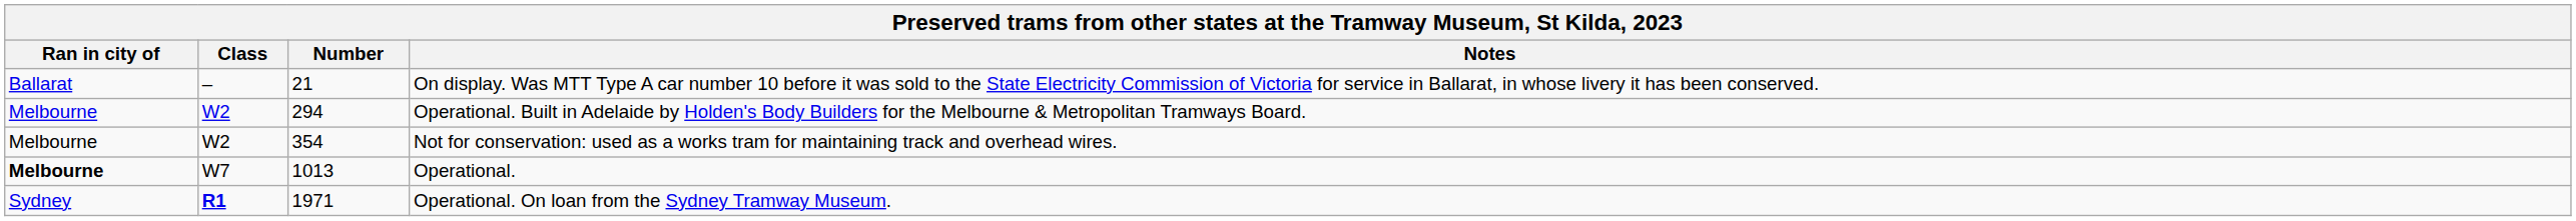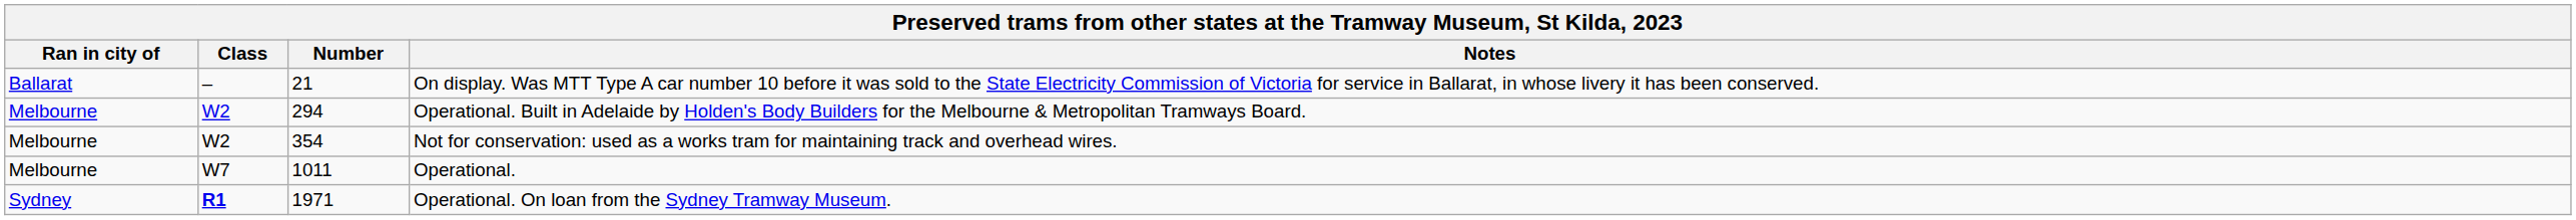 <table class="wikitable floatcenter" style= "width:95%; font-size: 86%; margin-top:3em; margin-left:1em; margin-right:2em; margin-bottom:2em">
 <tr>
 <th colspan= "4"><big><strong>Preserved trams from other states at the Tramway Museum, St Kilda, 2023</strong></big></th>
 </tr>
 <tr>
 <th>Ran in city of</th>
 <th>Class</th>
 <th>Number</th>
 <th>Notes</th>
 </tr>
 <tr>
 <td><a href='#'>Ballarat</a></td>
 <td>–</td>
 <td>21</td>
 <td>On display. Was MTT Type A car number 10 before it was sold to the <a href='#'>State Electricity Commission of Victoria</a> for service in Ballarat, in whose livery it has been conserved.</td>
 </tr>
 <tr>
 <td><a href='#'>Melbourne</a></td>
 <td><a href='#'>W2</a></td>
 <td>294</td>
 <td>Operational. Built in Adelaide by <a href='#'>Holden's Body Builders</a> for the Melbourne & Metropolitan Tramways Board.</td>
 </tr>
 <tr>
 <td>Melbourne</td>
 <td>W2</td>
 <td>354</td>
 <td>Not for conservation: used as a works tram for maintaining track and overhead wires.</td>
 </tr>
 <tr>
-<td><strong>Melbourne</strong></td>
+<td>Melbourne</td>
 <td>W7</td>
-<td>1013</td>
+<td>1011</td>
 <td>Operational.</td>
 </tr>
 <tr>
 <td><a href='#'>Sydney</a></td>
 <td><strong><a href='#'>R1</a></strong></td>
 <td>1971</td>
 <td>Operational. On loan from the <a href='#'>Sydney Tramway Museum</a>.</td>
 </tr>
 </table>
